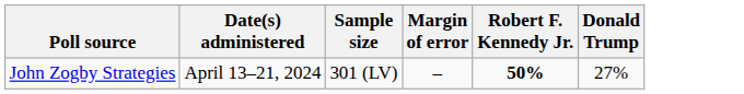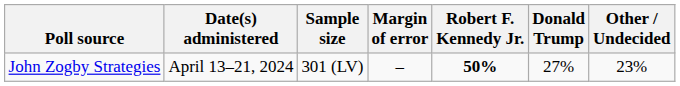 <table class="wikitable sortable mw-datatable" style="font-size:90%;text-align:center;line-height:17px">
 <tr valign=bottom>
 <th>Poll source</th>
 <th>Date(s)<br>administered</th>
 <th>Sample<br>size</th>
 <th>Margin<br>of error</th>
 <th class="unsortable">Robert F.<br>Kennedy Jr.<br></th>
 <th class="unsortable">Donald<br>Trump<br></th>
+<th class="unsortable">Other /<br>Undecided</th>
 </tr>
 <tr>
 <td style="text-align:left;"><a href='#'>John Zogby Strategies</a></td>
 <td data-sort-value="2024-05-01">April 13–21, 2024</td>
 <td>301 (LV)</td>
 <td>–</td>
 <td><strong>50%</strong></td>
 <td>27%</td>
+<td>23%</td>
 </tr>
 </table>
